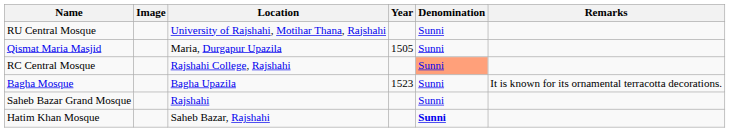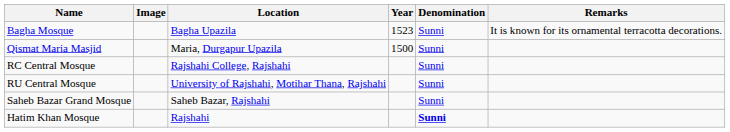 <table class="wikitable sortable">
 <tr>
 <th>Name</th>
 <th align=center class=unsortable>Image</th>
 <th>Location</th>
 <th>Year</th>
 <th>Denomination</th>
 <th align=left class=unsortable>Remarks</th>
 </tr>
 <tr valign=top>
+<td><a href='#'>Bagha Mosque</a></td>
+<td></td>
+<td><a href='#'>Bagha Upazila</a></td>
+<td>1523</td>
+<td><a href='#'>Sunni</a></td>
+<td>It is known for its ornamental terracotta decorations.</td>
+</tr>
+<tr valign=top>
+<td><a href='#'>Qismat Maria Masjid</a></td>
+<td></td>
+<td>Maria, <a href='#'>Durgapur Upazila</a></td>
+<td>1500</td>
+<td><a href='#'>Sunni</a></td>
+<td></td>
+</tr>
+<tr valign=top>
+<td>RC Central Mosque</td>
+<td></td>
+<td><a href='#'>Rajshahi College</a>, <a href='#'>Rajshahi</a></td>
+<td></td>
+<td><a href='#'>Sunni</a></td>
+<td></td>
+</tr>
+<tr valign=top>
 <td>RU Central Mosque</td>
 <td></td>
 <td><a href='#'>University of Rajshahi</a>, <a href='#'>Motihar Thana</a>, <a href='#'>Rajshahi</a></td>
 <td></td>
 <td><a href='#'>Sunni</a></td>
 <td></td>
 </tr>
 <tr valign=top>
-<td><a href='#'>Qismat Maria Masjid</a></td>
-<td></td>
-<td>Maria, <a href='#'>Durgapur Upazila</a></td>
-<td>1505</td>
-<td><a href='#'>Sunni</a></td>
-<td></td>
-</tr>
-<tr valign=top>
-<td>RC Central Mosque</td>
-<td></td>
-<td><a href='#'>Rajshahi College</a>, <a href='#'>Rajshahi</a></td>
-<td></td>
-<td style="background: lightsalmon;"><a href='#'>Sunni</a></td>
-<td></td>
-</tr>
-<tr valign=top>
-<td><a href='#'>Bagha Mosque</a></td>
-<td></td>
-<td><a href='#'>Bagha Upazila</a></td>
-<td>1523</td>
-<td><a href='#'>Sunni</a></td>
-<td>It is known for its ornamental terracotta decorations.</td>
-</tr>
-<tr valign=top>
 <td>Saheb Bazar Grand Mosque</td>
 <td></td>
-<td><a href='#'>Rajshahi</a></td>
+<td>Saheb Bazar, <a href='#'>Rajshahi</a></td>
 <td></td>
 <td><a href='#'>Sunni</a></td>
 <td></td>
 </tr>
 <tr valign=top>
 <td>Hatim Khan Mosque</td>
 <td></td>
-<td>Saheb Bazar, <a href='#'>Rajshahi</a></td>
+<td><a href='#'>Rajshahi</a></td>
 <td></td>
 <td><strong><a href='#'>Sunni</a></strong></td>
 <td></td>
 </tr>
 </table>
